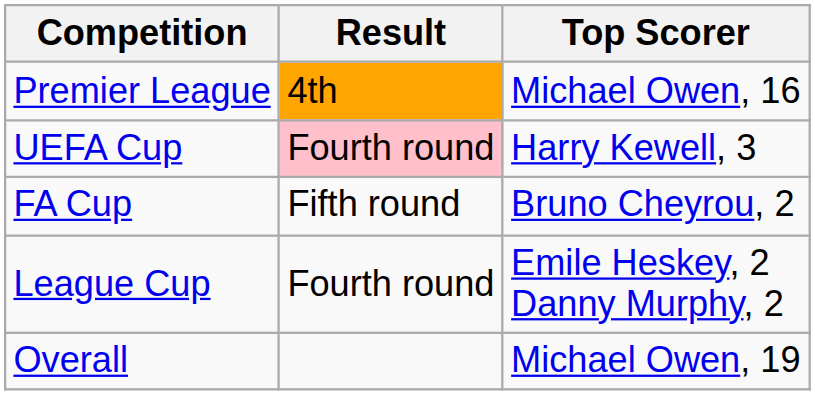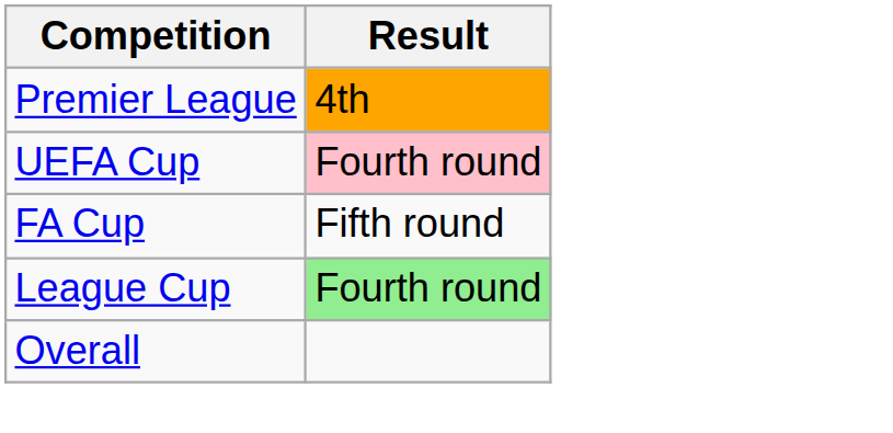 <table class="wikitable">
 <tr>
 <th>Competition</th>
 <th>Result</th>
-<th>Top Scorer</th>
 </tr>
 <tr>
 <td><a href='#'>Premier League</a></td>
 <td style="background:orange;">4th</td>
-<td> <a href='#'>Michael Owen</a>, 16</td>
 </tr>
 <tr>
 <td><a href='#'>UEFA Cup</a></td>
 <td style="background: pink;">Fourth round</td>
-<td> <a href='#'>Harry Kewell</a>, 3</td>
 </tr>
 <tr>
 <td><a href='#'>FA Cup</a></td>
 <td>Fifth round</td>
-<td> <a href='#'>Bruno Cheyrou</a>, 2</td>
 </tr>
 <tr>
 <td><a href='#'>League Cup</a></td>
-<td>Fourth round</td>
-<td> <a href='#'>Emile Heskey</a>, 2<br> <a href='#'>Danny Murphy</a>, 2</td>
+<td style="background: lightgreen;">Fourth round</td>
 </tr>
 <tr>
 <td><a href='#'>Overall</a></td>
 <td></td>
-<td> <a href='#'>Michael Owen</a>, 19</td>
 </tr>
 </table>
